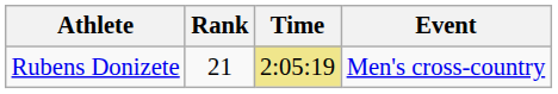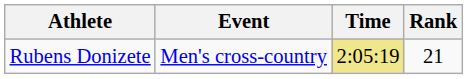 <table class=wikitable style="font-size:90%">
 <tr>
 <th>Athlete</th>
+<th>Event</th>
+<th>Time</th>
 <th>Rank</th>
-<th>Time</th>
-<th>Event</th>
 </tr>
 <tr align=center>
 <td align=left><a href='#'>Rubens Donizete</a></td>
+<td align=left><a href='#'>Men's cross-country</a></td>
+<td style="background: khaki;">2:05:19</td>
 <td>21</td>
-<td style="background: khaki;">2:05:19</td>
-<td align=left><a href='#'>Men's cross-country</a></td>
 </tr>
 </table>
